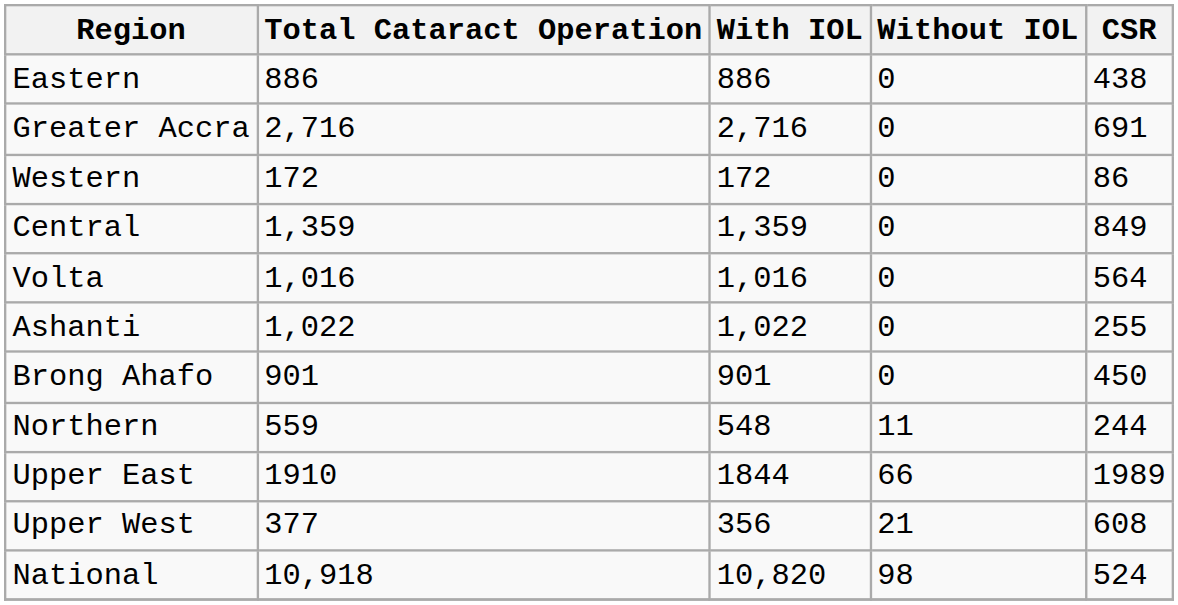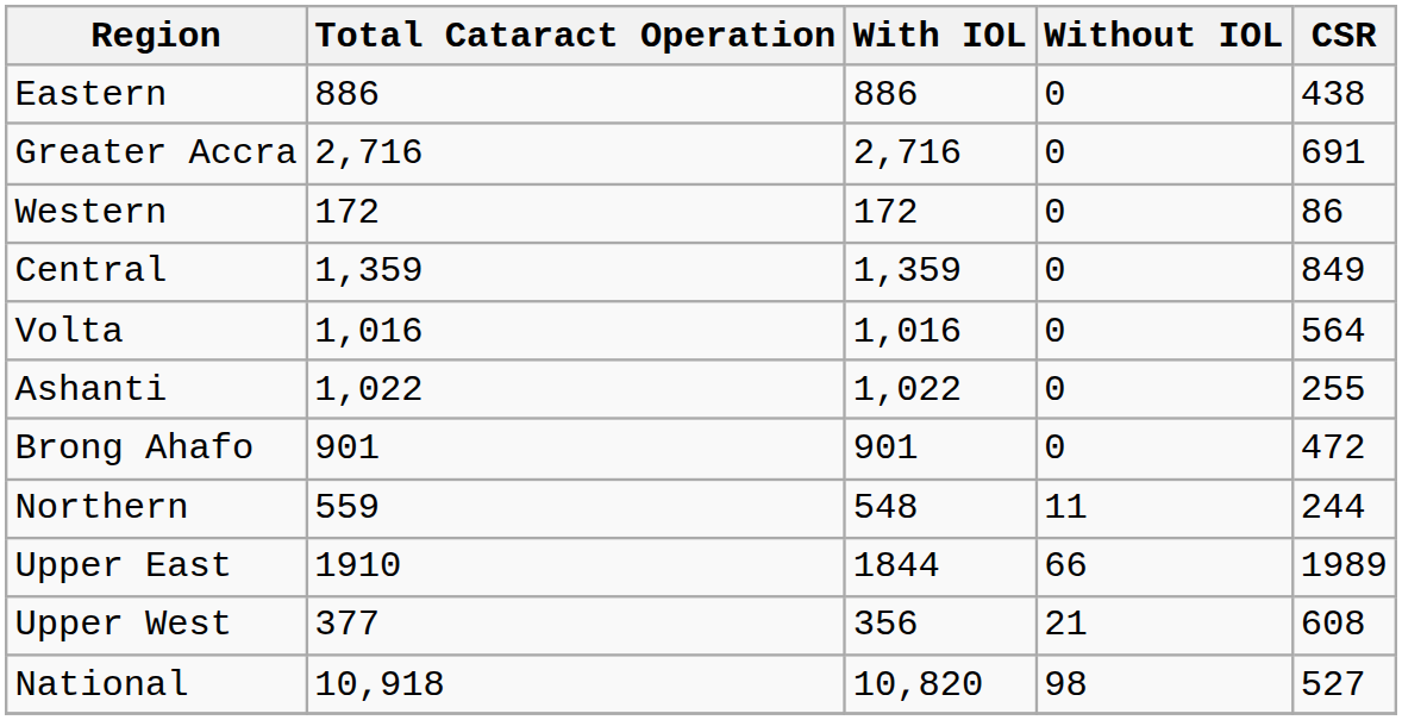 <table class="wikitable sortable">
 <tr>
 <th>Region</th>
 <th>Total Cataract Operation</th>
 <th>With IOL</th>
 <th>Without IOL</th>
 <th>CSR</th>
 </tr>
 <tr>
 <td>Eastern</td>
 <td>886</td>
 <td>886</td>
 <td>0</td>
 <td>438</td>
 </tr>
 <tr>
 <td>Greater Accra</td>
 <td>2,716</td>
 <td>2,716</td>
 <td>0</td>
 <td>691</td>
 </tr>
 <tr>
 <td>Western</td>
 <td>172</td>
 <td>172</td>
 <td>0</td>
 <td>86</td>
 </tr>
 <tr>
 <td>Central</td>
 <td>1,359</td>
 <td>1,359</td>
 <td>0</td>
 <td>849</td>
 </tr>
 <tr>
 <td>Volta</td>
 <td>1,016</td>
 <td>1,016</td>
 <td>0</td>
 <td>564</td>
 </tr>
 <tr>
 <td>Ashanti</td>
 <td>1,022</td>
 <td>1,022</td>
 <td>0</td>
 <td>255</td>
 </tr>
 <tr>
 <td>Brong Ahafo</td>
 <td>901</td>
 <td>901</td>
 <td>0</td>
-<td>450</td>
+<td>472</td>
 </tr>
 <tr>
 <td>Northern</td>
 <td>559</td>
 <td>548</td>
 <td>11</td>
 <td>244</td>
 </tr>
 <tr>
 <td>Upper East</td>
 <td>1910</td>
 <td>1844</td>
 <td>66</td>
 <td>1989</td>
 </tr>
 <tr>
 <td>Upper West</td>
 <td>377</td>
 <td>356</td>
 <td>21</td>
 <td>608</td>
 </tr>
 <tr>
 <td>National</td>
 <td>10,918</td>
 <td>10,820</td>
 <td>98</td>
-<td>524</td>
+<td>527</td>
 </tr>
 <tr>
 </tr>
 </table>
